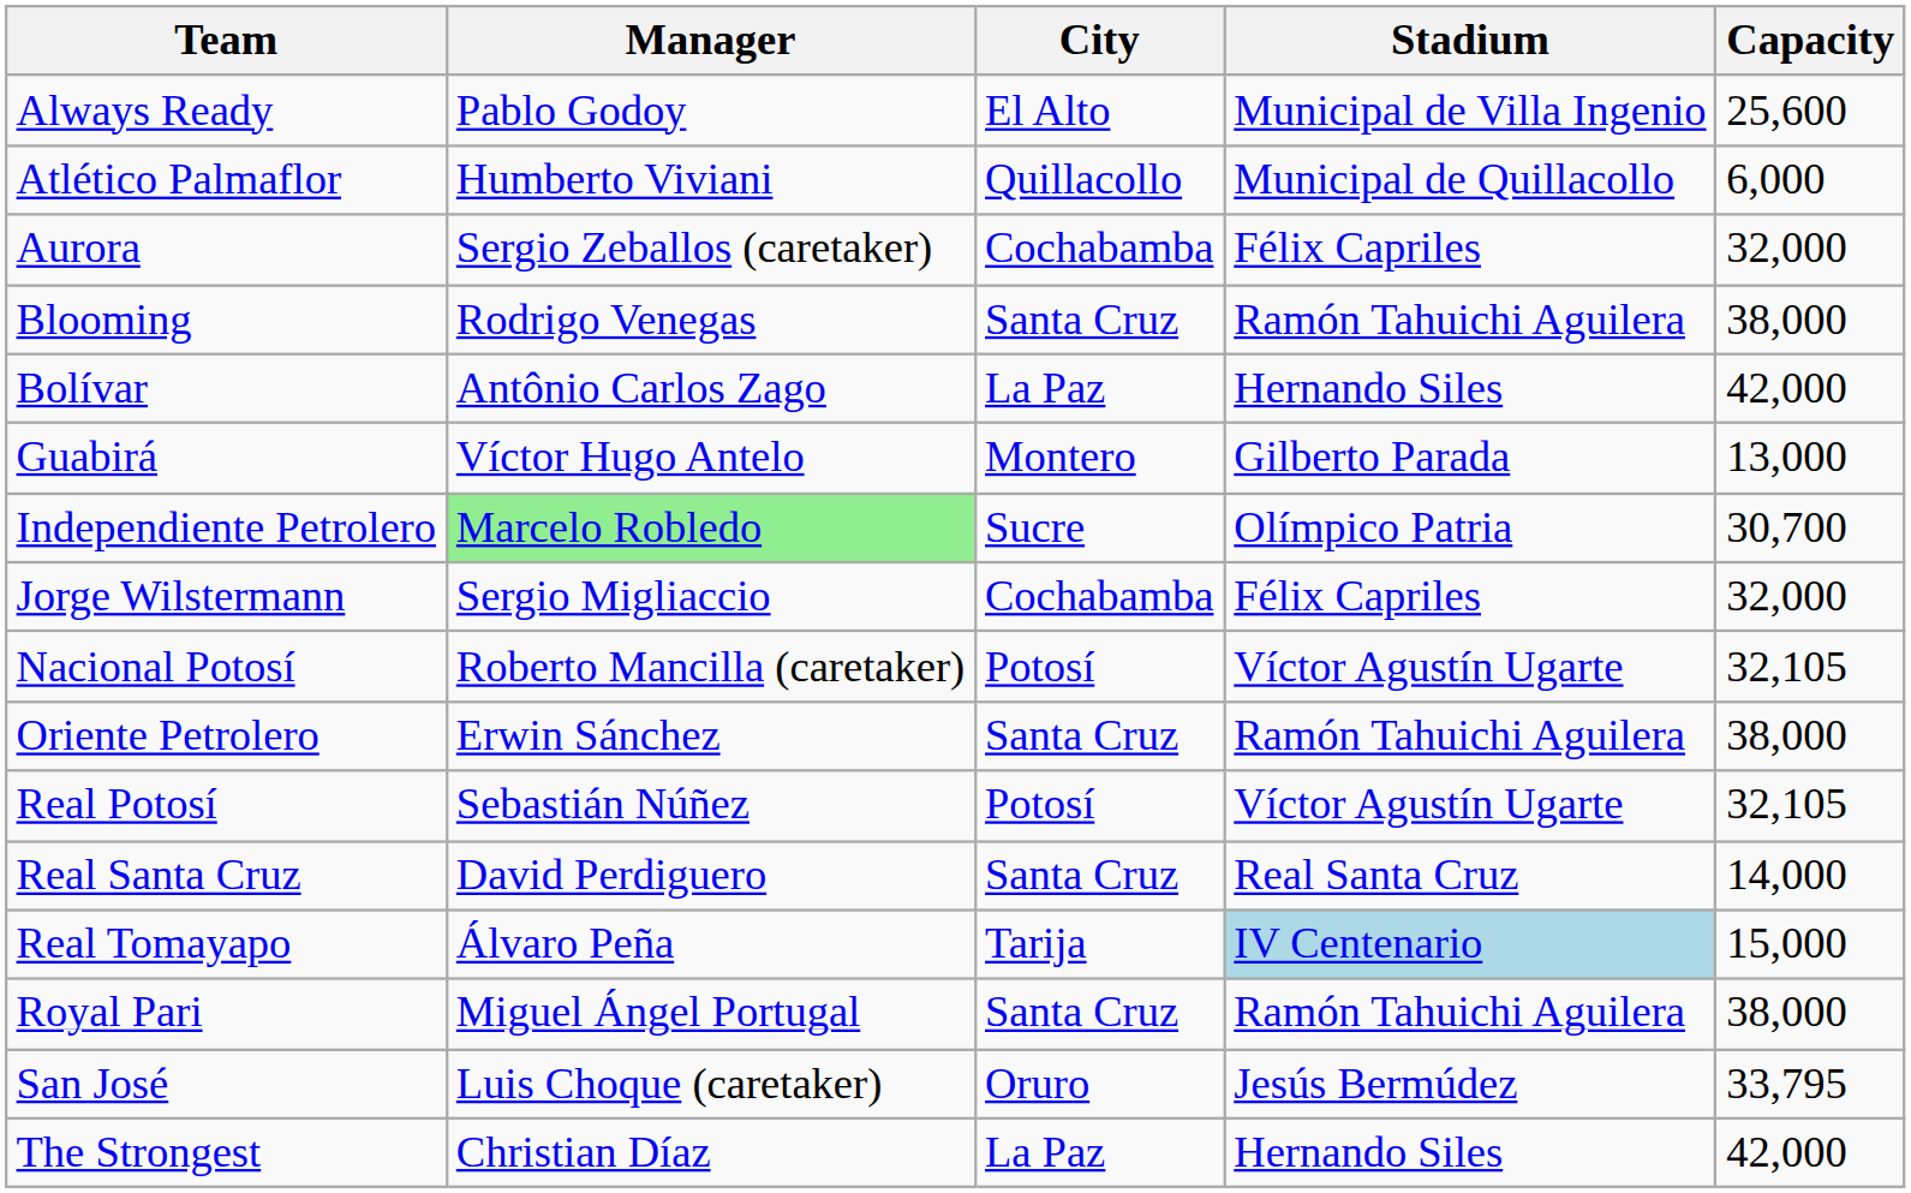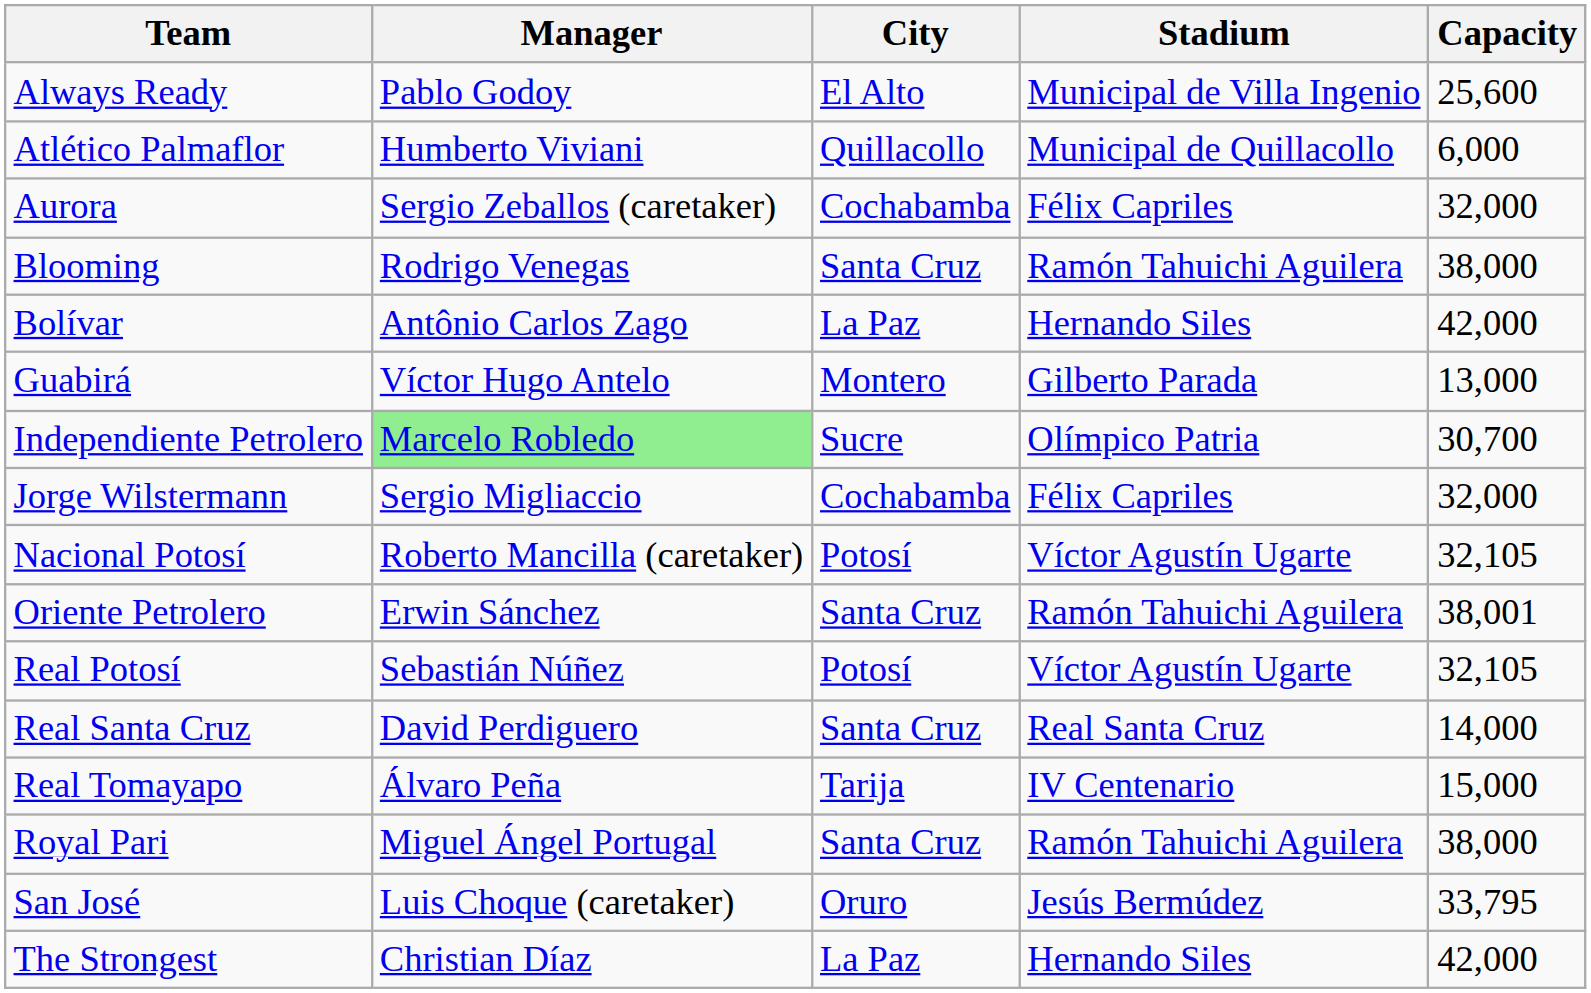 <table class="wikitable sortable">
 <tr>
 <th>Team</th>
 <th>Manager</th>
 <th>City</th>
 <th>Stadium</th>
 <th>Capacity</th>
 </tr>
 <tr>
 <td><a href='#'>Always Ready</a></td>
 <td> <a href='#'>Pablo Godoy</a></td>
 <td><a href='#'>El Alto</a></td>
 <td><a href='#'>Municipal de Villa Ingenio</a></td>
 <td>25,600</td>
 </tr>
 <tr>
 <td><a href='#'>Atlético Palmaflor</a></td>
 <td> <a href='#'>Humberto Viviani</a></td>
 <td><a href='#'>Quillacollo</a></td>
 <td><a href='#'>Municipal de Quillacollo</a></td>
 <td>6,000</td>
 </tr>
 <tr>
 <td><a href='#'>Aurora</a></td>
 <td> <a href='#'>Sergio Zeballos</a> (caretaker)</td>
 <td><a href='#'>Cochabamba</a></td>
 <td><a href='#'>Félix Capriles</a></td>
 <td>32,000</td>
 </tr>
 <tr>
 <td><a href='#'>Blooming</a></td>
 <td> <a href='#'>Rodrigo Venegas</a></td>
 <td><a href='#'>Santa Cruz</a></td>
 <td><a href='#'>Ramón Tahuichi Aguilera</a></td>
 <td>38,000</td>
 </tr>
 <tr>
 <td><a href='#'>Bolívar</a></td>
 <td> <a href='#'>Antônio Carlos Zago</a></td>
 <td><a href='#'>La Paz</a></td>
 <td><a href='#'>Hernando Siles</a></td>
 <td>42,000</td>
 </tr>
 <tr>
 <td><a href='#'>Guabirá</a></td>
 <td> <a href='#'>Víctor Hugo Antelo</a></td>
 <td><a href='#'>Montero</a></td>
 <td><a href='#'>Gilberto Parada</a></td>
 <td>13,000</td>
 </tr>
 <tr>
 <td><a href='#'>Independiente Petrolero</a></td>
 <td style="background: lightgreen;"> <a href='#'>Marcelo Robledo</a></td>
 <td><a href='#'>Sucre</a></td>
 <td><a href='#'>Olímpico Patria</a></td>
 <td>30,700</td>
 </tr>
 <tr>
 <td><a href='#'>Jorge Wilstermann</a></td>
 <td> <a href='#'>Sergio Migliaccio</a></td>
 <td><a href='#'>Cochabamba</a></td>
 <td><a href='#'>Félix Capriles</a></td>
 <td>32,000</td>
 </tr>
 <tr>
 <td><a href='#'>Nacional Potosí</a></td>
 <td> <a href='#'>Roberto Mancilla</a> (caretaker)</td>
 <td><a href='#'>Potosí</a></td>
 <td><a href='#'>Víctor Agustín Ugarte</a></td>
 <td>32,105</td>
 </tr>
 <tr>
 <td><a href='#'>Oriente Petrolero</a></td>
 <td> <a href='#'>Erwin Sánchez</a></td>
 <td><a href='#'>Santa Cruz</a></td>
 <td><a href='#'>Ramón Tahuichi Aguilera</a></td>
-<td>38,000</td>
+<td>38,001</td>
 </tr>
 <tr>
 <td><a href='#'>Real Potosí</a></td>
 <td> <a href='#'>Sebastián Núñez</a></td>
 <td><a href='#'>Potosí</a></td>
 <td><a href='#'>Víctor Agustín Ugarte</a></td>
 <td>32,105</td>
 </tr>
 <tr>
 <td><a href='#'>Real Santa Cruz</a></td>
 <td> <a href='#'>David Perdiguero</a></td>
 <td><a href='#'>Santa Cruz</a></td>
 <td><a href='#'>Real Santa Cruz</a></td>
 <td>14,000</td>
 </tr>
 <tr>
 <td><a href='#'>Real Tomayapo</a></td>
 <td> <a href='#'>Álvaro Peña</a></td>
 <td><a href='#'>Tarija</a></td>
-<td style="background: lightblue;"><a href='#'>IV Centenario</a></td>
+<td><a href='#'>IV Centenario</a></td>
 <td>15,000</td>
 </tr>
 <tr>
 <td><a href='#'>Royal Pari</a></td>
 <td> <a href='#'>Miguel Ángel Portugal</a></td>
 <td><a href='#'>Santa Cruz</a></td>
 <td><a href='#'>Ramón Tahuichi Aguilera</a></td>
 <td>38,000</td>
 </tr>
 <tr>
 <td><a href='#'>San José</a></td>
 <td> <a href='#'>Luis Choque</a> (caretaker)</td>
 <td><a href='#'>Oruro</a></td>
 <td><a href='#'>Jesús Bermúdez</a></td>
 <td>33,795</td>
 </tr>
 <tr>
 <td><a href='#'>The Strongest</a></td>
 <td> <a href='#'>Christian Díaz</a></td>
 <td><a href='#'>La Paz</a></td>
 <td><a href='#'>Hernando Siles</a></td>
 <td>42,000</td>
 </tr>
 </table>
